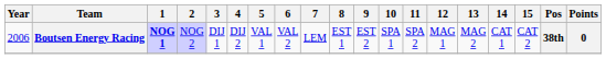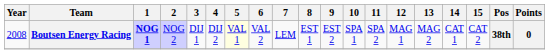 <table class="wikitable" style="text-align:center; font-size:85%">
 <tr>
 <th>Year</th>
 <th>Team</th>
 <th>1</th>
 <th>2</th>
 <th>3</th>
 <th>4</th>
 <th>5</th>
 <th>6</th>
 <th>7</th>
 <th>8</th>
 <th>9</th>
 <th>10</th>
 <th>11</th>
 <th>12</th>
 <th>13</th>
 <th>14</th>
 <th>15</th>
 <th>Pos</th>
 <th>Points</th>
 </tr>
 <tr>
-<td><a href='#'>2006</a></td>
+<td><a href='#'>2008</a></td>
 <th nowrap><a href='#'>Boutsen Energy Racing</a></th>
 <td style="background:#CFCFFF;"><strong><a href='#'>NOG<br>1</a><br></strong></td>
 <td style="background:#CFCFFF;"><a href='#'>NOG<br>2</a><br></td>
 <td><a href='#'>DIJ<br>1</a></td>
 <td><a href='#'>DIJ<br>2</a></td>
-<td><a href='#'>VAL<br>1</a></td>
+<td style="background: lightyellow;"><a href='#'>VAL<br>1</a></td>
 <td><a href='#'>VAL<br>2</a></td>
 <td><a href='#'>LEM</a></td>
 <td><a href='#'>EST<br>1</a></td>
 <td><a href='#'>EST<br>2</a></td>
 <td><a href='#'>SPA<br>1</a></td>
 <td><a href='#'>SPA<br>2</a></td>
 <td><a href='#'>MAG<br>1</a></td>
 <td><a href='#'>MAG<br>2</a></td>
 <td><a href='#'>CAT<br>1</a></td>
 <td><a href='#'>CAT<br>2</a></td>
 <th>38th</th>
 <th>0</th>
 </tr>
 <tr>
 </tr>
 </table>
